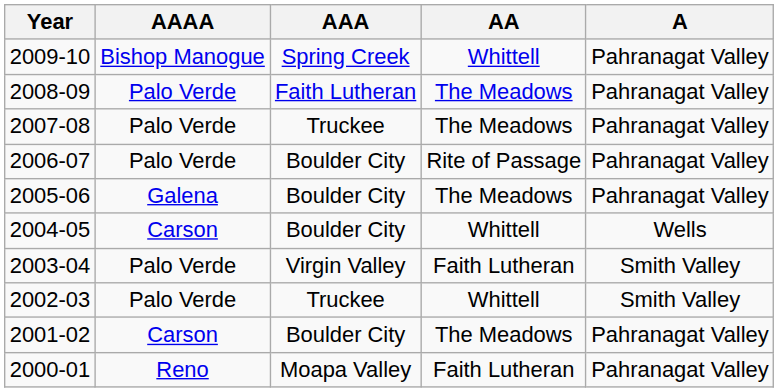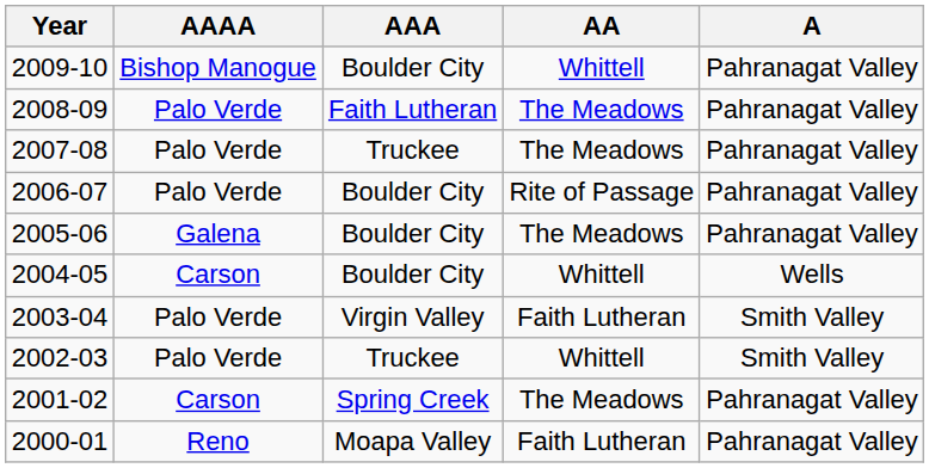 <table class="wikitable" style="text-align:center">
 <tr>
 <th>Year</th>
 <th>AAAA</th>
 <th>AAA</th>
 <th>AA</th>
 <th>A</th>
 </tr>
 <tr>
 <td>2009-10</td>
 <td><a href='#'>Bishop Manogue</a></td>
-<td><a href='#'>Spring Creek</a></td>
+<td>Boulder City</td>
 <td><a href='#'>Whittell</a></td>
 <td>Pahranagat Valley</td>
 </tr>
 <tr>
 <td>2008-09</td>
 <td><a href='#'>Palo Verde</a></td>
 <td><a href='#'>Faith Lutheran</a></td>
 <td><a href='#'>The Meadows</a></td>
 <td>Pahranagat Valley</td>
 </tr>
 <tr>
 <td>2007-08</td>
 <td>Palo Verde</td>
 <td>Truckee</td>
 <td>The Meadows</td>
 <td>Pahranagat Valley</td>
 </tr>
 <tr>
 <td>2006-07</td>
 <td>Palo Verde</td>
 <td>Boulder City</td>
 <td>Rite of Passage</td>
 <td>Pahranagat Valley</td>
 </tr>
 <tr>
 <td>2005-06</td>
 <td><a href='#'>Galena</a></td>
 <td>Boulder City</td>
 <td>The Meadows</td>
 <td>Pahranagat Valley</td>
 </tr>
 <tr>
 <td>2004-05</td>
 <td><a href='#'>Carson</a></td>
 <td>Boulder City</td>
 <td>Whittell</td>
 <td>Wells</td>
 </tr>
 <tr>
 <td>2003-04</td>
 <td>Palo Verde</td>
 <td>Virgin Valley</td>
 <td>Faith Lutheran</td>
 <td>Smith Valley</td>
 </tr>
 <tr>
 <td>2002-03</td>
 <td>Palo Verde</td>
 <td>Truckee</td>
 <td>Whittell</td>
 <td>Smith Valley</td>
 </tr>
 <tr>
 <td>2001-02</td>
 <td><a href='#'>Carson</a></td>
-<td>Boulder City</td>
+<td><a href='#'>Spring Creek</a></td>
 <td>The Meadows</td>
 <td>Pahranagat Valley</td>
 </tr>
 <tr>
 <td>2000-01</td>
 <td><a href='#'>Reno</a></td>
 <td>Moapa Valley</td>
 <td>Faith Lutheran</td>
 <td>Pahranagat Valley</td>
 </tr>
 </table>
